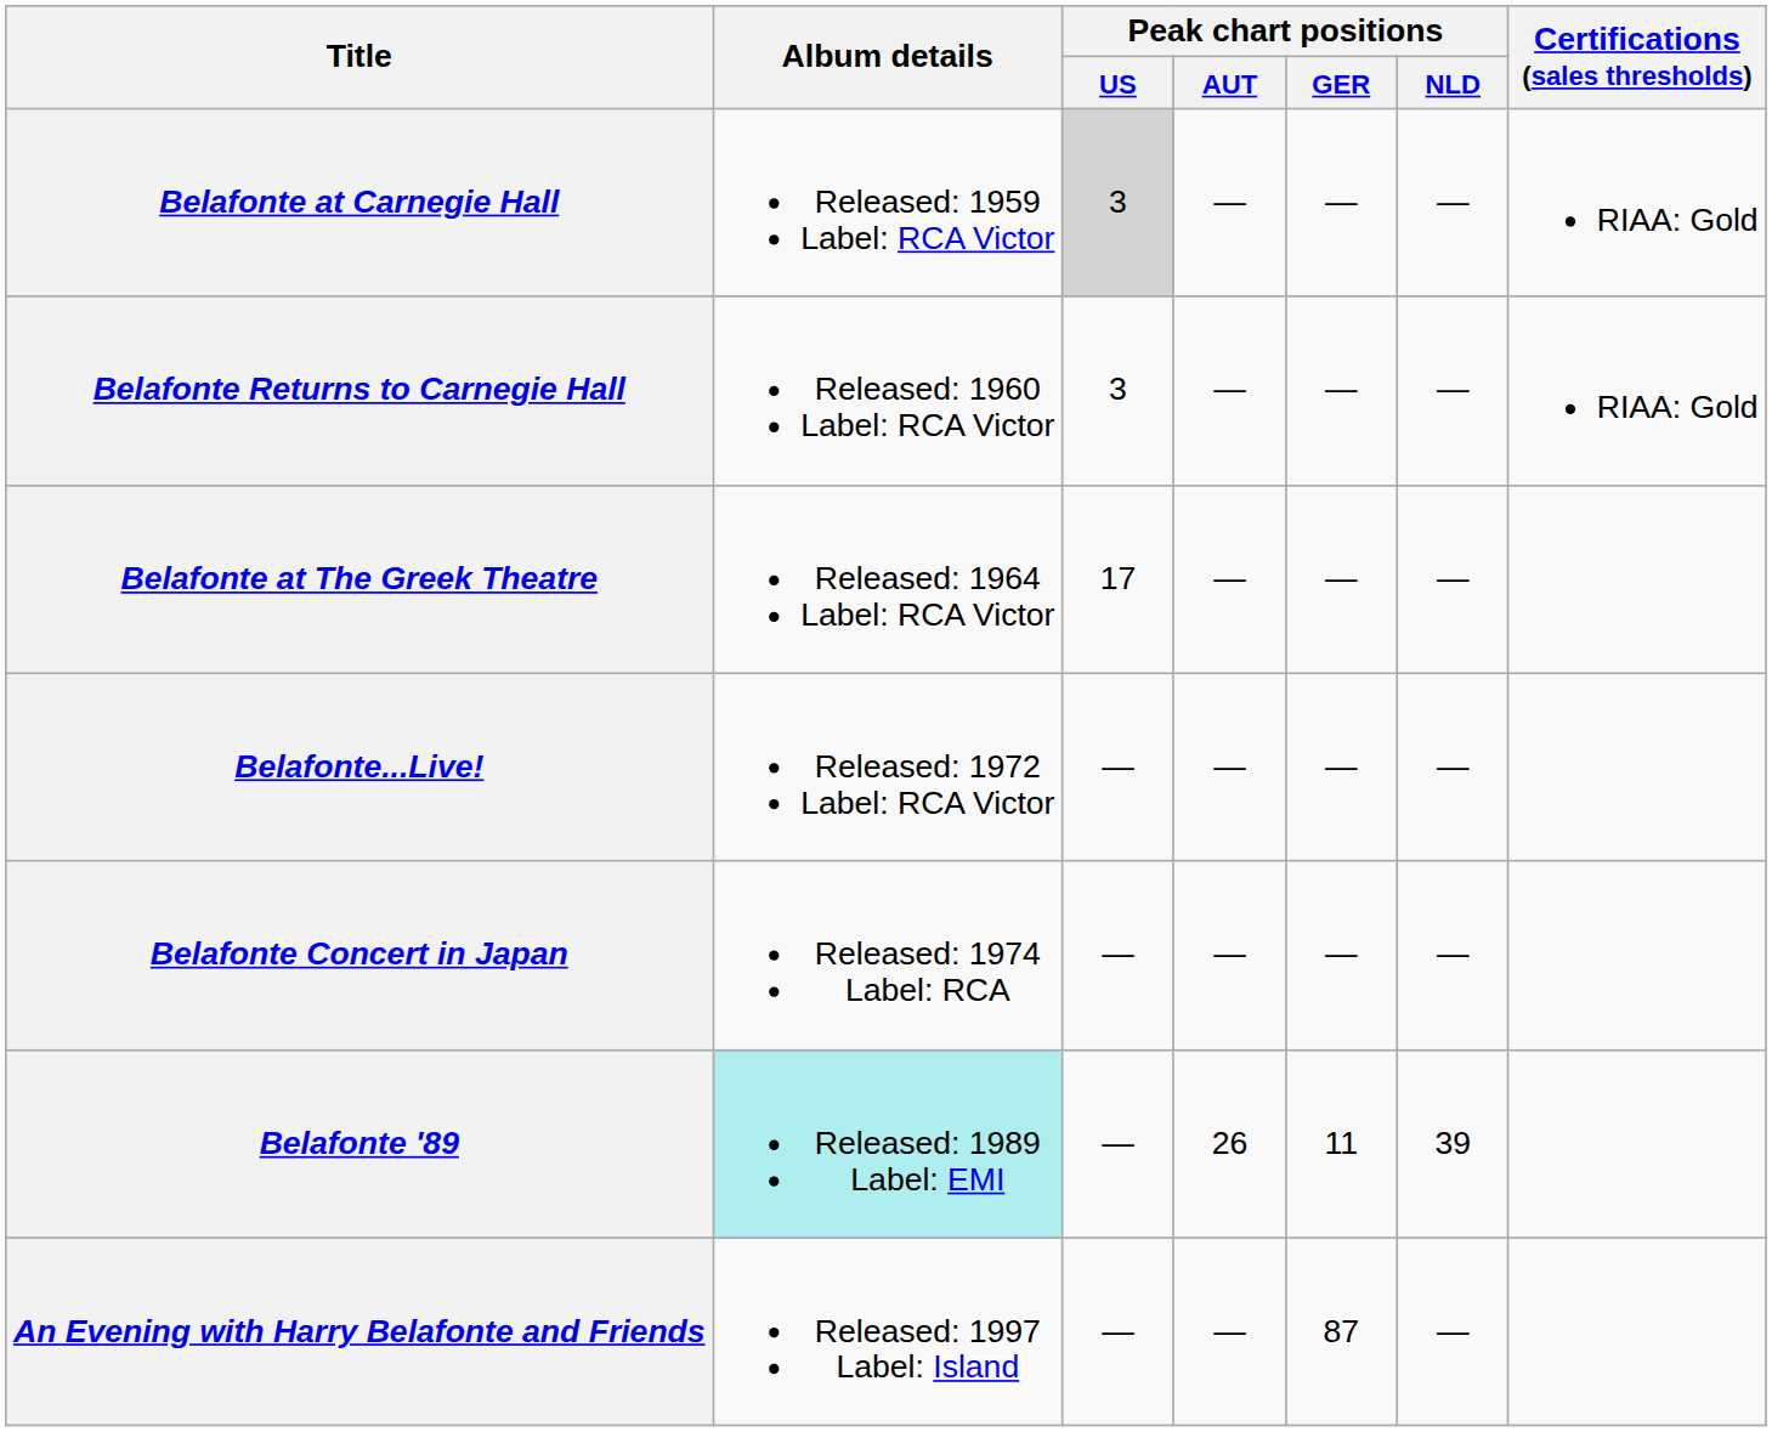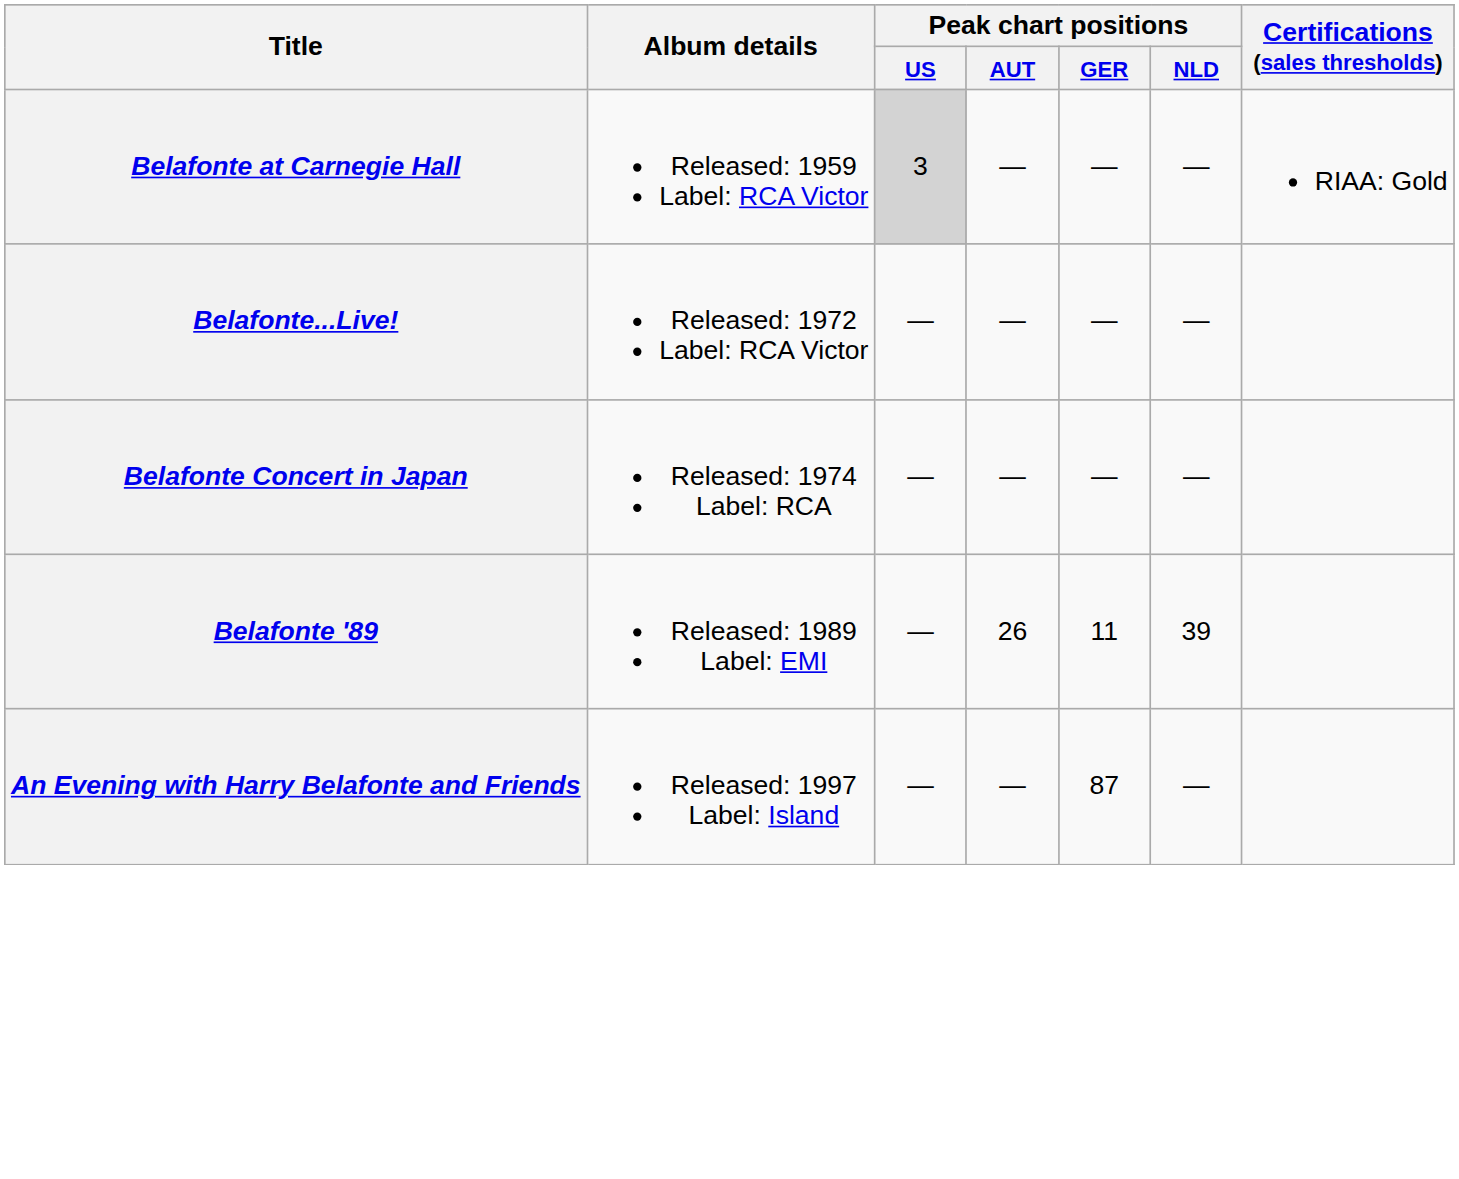 <table class="wikitable plainrowheaders" style="text-align:center;">
 <tr>
 <th rowspan="2">Title</th>
 <th rowspan="2">Album details</th>
 <th colspan="4">Peak chart positions</th>
 <th rowspan="2"><a href='#'>Certifications</a><br><small>(<a href='#'>sales thresholds</a>)</small></th>
 </tr>
 <tr>
 <th style="width:3em;"><small><a href='#'>US</a></small><br></th>
 <th style="width:3em;"><small><a href='#'>AUT</a></small><br></th>
 <th style="width:3em;"><small><a href='#'>GER</a></small><br></th>
 <th style="width:3em;"><small><a href='#'>NLD</a></small><br></th>
 </tr>
 <tr>
 <th scope="row"><em><a href='#'>Belafonte at Carnegie Hall</a></em></th>
 <td><br><ul><li>Released: 1959</li><li>Label: <a href='#'>RCA Victor</a></li></ul></td>
 <td style="background: lightgrey;">3</td>
 <td>—</td>
 <td>—</td>
 <td>—</td>
 <td><br><ul><li>RIAA: Gold</li></ul></td>
 </tr>
 <tr>
-<th scope="row"><em><a href='#'>Belafonte Returns to Carnegie Hall</a></em></th>
-<td><br><ul><li>Released: 1960</li><li>Label: RCA Victor</li></ul></td>
-<td>3</td>
-<td>—</td>
-<td>—</td>
-<td>—</td>
-<td><br><ul><li>RIAA: Gold</li></ul></td>
-</tr>
-<tr>
-<th scope="row"><em><a href='#'>Belafonte at The Greek Theatre</a></em></th>
-<td><br><ul><li>Released: 1964</li><li>Label: RCA Victor</li></ul></td>
-<td>17</td>
-<td>—</td>
-<td>—</td>
-<td>—</td>
-<td></td>
-</tr>
-<tr>
 <th scope="row"><em><a href='#'>Belafonte...Live!</a></em></th>
 <td><br><ul><li>Released: 1972</li><li>Label: RCA Victor</li></ul></td>
 <td>—</td>
 <td>—</td>
 <td>—</td>
 <td>—</td>
 <td></td>
 </tr>
 <tr>
 <th scope="row"><em><a href='#'>Belafonte Concert in Japan</a></em></th>
 <td><br><ul><li>Released: 1974</li><li>Label: RCA</li></ul></td>
 <td>—</td>
 <td>—</td>
 <td>—</td>
 <td>—</td>
 <td></td>
 </tr>
 <tr>
 <th scope="row"><em><a href='#'>Belafonte '89</a></em></th>
-<td style="background: paleturquoise;"><br><ul><li>Released: 1989</li><li>Label: <a href='#'>EMI</a></li></ul></td>
+<td><br><ul><li>Released: 1989</li><li>Label: <a href='#'>EMI</a></li></ul></td>
 <td>—</td>
 <td>26</td>
 <td>11</td>
 <td>39</td>
 <td></td>
 </tr>
 <tr>
 <th scope="row"><em><a href='#'>An Evening with Harry Belafonte and Friends</a></em></th>
 <td><br><ul><li>Released: 1997</li><li>Label: <a href='#'>Island</a></li></ul></td>
 <td>—</td>
 <td>—</td>
 <td>87</td>
 <td>—</td>
 <td></td>
 </tr>
 </table>
